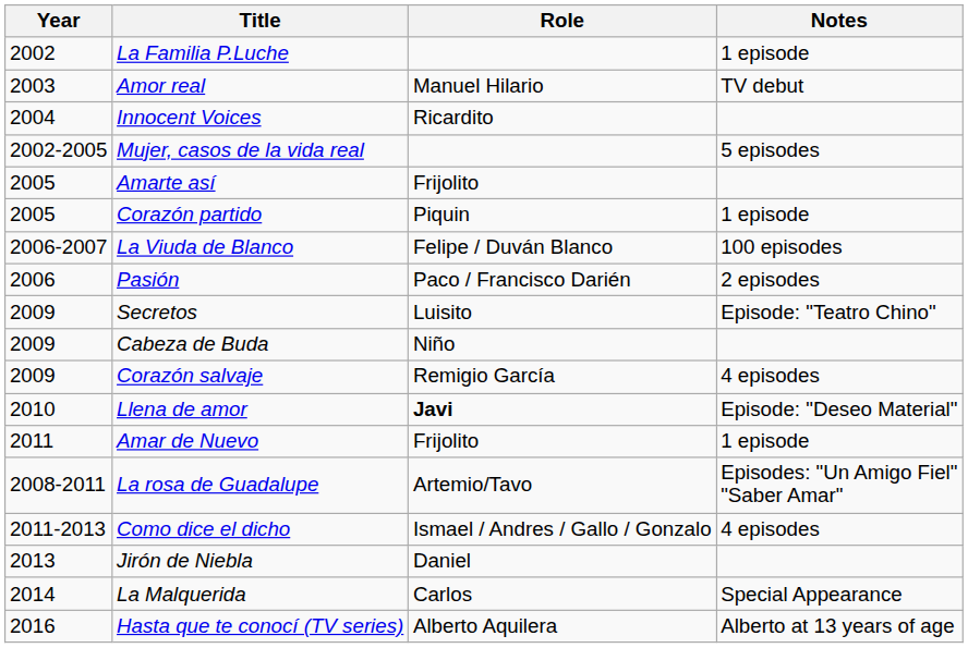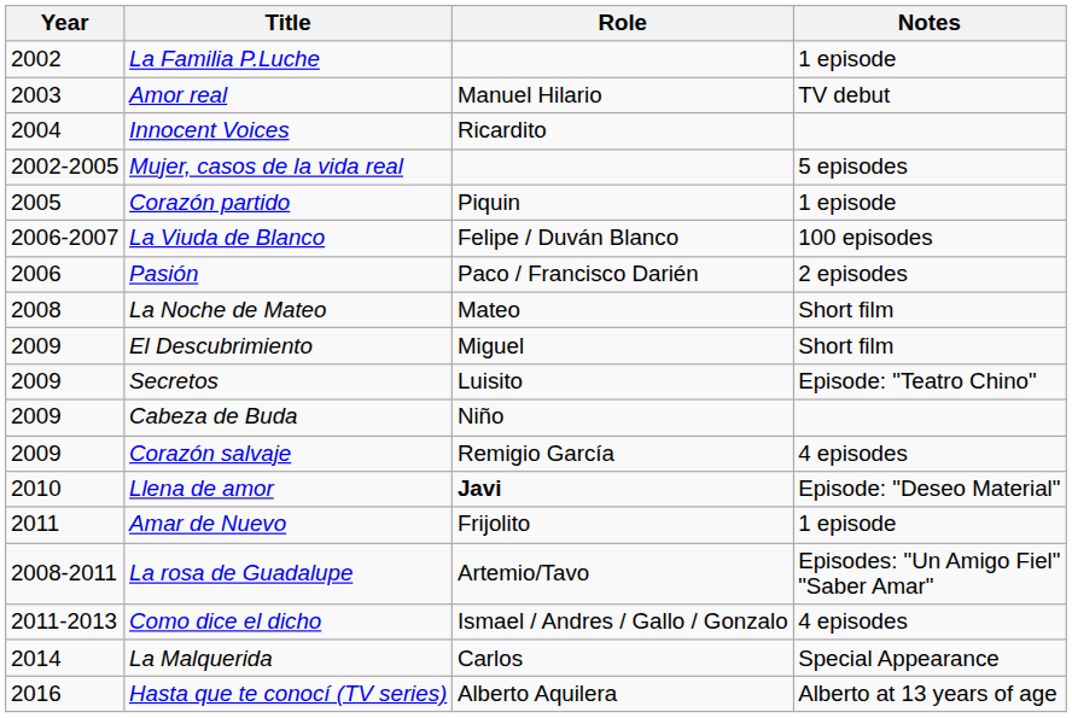 <table class="wikitable">
 <tr>
 <th>Year</th>
 <th>Title</th>
 <th>Role</th>
 <th>Notes</th>
 </tr>
 <tr>
 <td>2002</td>
 <td><em><a href='#'>La Familia P.Luche</a></em></td>
 <td></td>
 <td>1 episode</td>
 </tr>
 <tr>
 <td>2003</td>
 <td><em><a href='#'>Amor real</a></em></td>
 <td>Manuel Hilario</td>
 <td>TV debut</td>
 </tr>
 <tr>
 <td>2004</td>
 <td><em><a href='#'>Innocent Voices</a></em></td>
 <td>Ricardito</td>
 <td></td>
 </tr>
 <tr>
 <td>2002-2005</td>
 <td><em><a href='#'>Mujer, casos de la vida real</a></em></td>
 <td></td>
 <td>5 episodes</td>
 </tr>
 <tr>
 <td>2005</td>
-<td><em><a href='#'>Amarte así</a></em></td>
-<td>Frijolito</td>
-<td></td>
-</tr>
-<tr>
-<td>2005</td>
 <td><em><a href='#'>Corazón partido</a></em></td>
 <td>Piquin</td>
 <td>1 episode</td>
 </tr>
 <tr>
 <td>2006-2007</td>
 <td><em><a href='#'>La Viuda de Blanco</a></em></td>
 <td>Felipe / Duván Blanco</td>
 <td>100 episodes</td>
 </tr>
 <tr>
 <td>2006</td>
 <td><em><a href='#'>Pasión</a></em></td>
 <td>Paco / Francisco Darién</td>
 <td>2 episodes</td>
+</tr>
+<tr>
+<td>2008</td>
+<td><em>La Noche de Mateo</em></td>
+<td>Mateo</td>
+<td>Short film</td>
+</tr>
+<tr>
+<td>2009</td>
+<td><em>El Descubrimiento</em></td>
+<td>Miguel</td>
+<td>Short film</td>
 </tr>
 <tr>
 <td>2009</td>
 <td><em>Secretos</em></td>
 <td>Luisito</td>
 <td>Episode: "Teatro Chino"</td>
 </tr>
 <tr>
 <td>2009</td>
 <td><em>Cabeza de Buda</em></td>
 <td>Niño</td>
 <td></td>
 </tr>
 <tr>
 <td>2009</td>
 <td><em><a href='#'>Corazón salvaje</a></em></td>
 <td>Remigio García</td>
 <td>4 episodes</td>
 </tr>
 <tr>
 <td>2010</td>
 <td><em><a href='#'>Llena de amor</a></em></td>
 <td><strong>Javi</strong></td>
 <td>Episode: "Deseo Material"</td>
 </tr>
 <tr>
 <td>2011</td>
 <td><em><a href='#'>Amar de Nuevo</a></em></td>
 <td>Frijolito</td>
 <td>1 episode</td>
 </tr>
 <tr>
 <td>2008-2011</td>
 <td><em><a href='#'>La rosa de Guadalupe</a></em></td>
 <td>Artemio/Tavo</td>
 <td>Episodes: "Un Amigo Fiel"<br> "Saber Amar"</td>
 </tr>
 <tr>
 <td>2011-2013</td>
 <td><em><a href='#'>Como dice el dicho</a></em></td>
 <td>Ismael / Andres / Gallo / Gonzalo</td>
 <td>4 episodes</td>
 </tr>
 <tr>
-<td>2013</td>
-<td><em>Jirón de Niebla</em></td>
-<td>Daniel</td>
-<td></td>
-</tr>
-<tr>
 <td>2014</td>
 <td><em>La Malquerida</em></td>
 <td>Carlos</td>
 <td>Special Appearance</td>
 </tr>
 <tr>
 <td>2016</td>
 <td><em><a href='#'>Hasta que te conocí (TV series)</a></em></td>
 <td>Alberto Aquilera</td>
 <td>Alberto at 13 years of age</td>
 </tr>
 </table>
